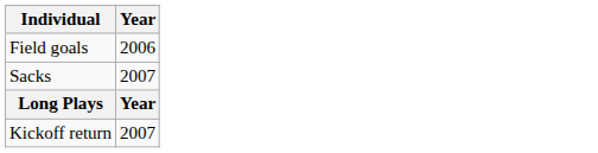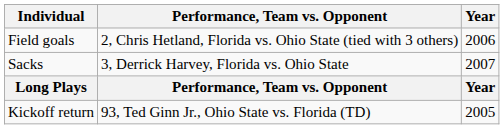 <table class="wikitable">
 <tr>
 <th>Individual</th>
+<th>Performance, Team vs. Opponent</th>
 <th>Year</th>
 </tr>
 <tr>
 <td>Field goals</td>
+<td>2, Chris Hetland, Florida vs. Ohio State (tied with 3 others)</td>
 <td>2006</td>
 </tr>
 <tr>
 <td>Sacks</td>
+<td>3, Derrick Harvey, Florida vs. Ohio State</td>
 <td>2007</td>
 </tr>
 <tr>
 <th>Long Plays</th>
+<th>Performance, Team vs. Opponent</th>
 <th>Year</th>
 </tr>
 <tr>
 <td>Kickoff return</td>
-<td>2007</td>
+<td>93, Ted Ginn Jr., Ohio State vs. Florida (TD)</td>
+<td>2005</td>
 </tr>
 </table>
